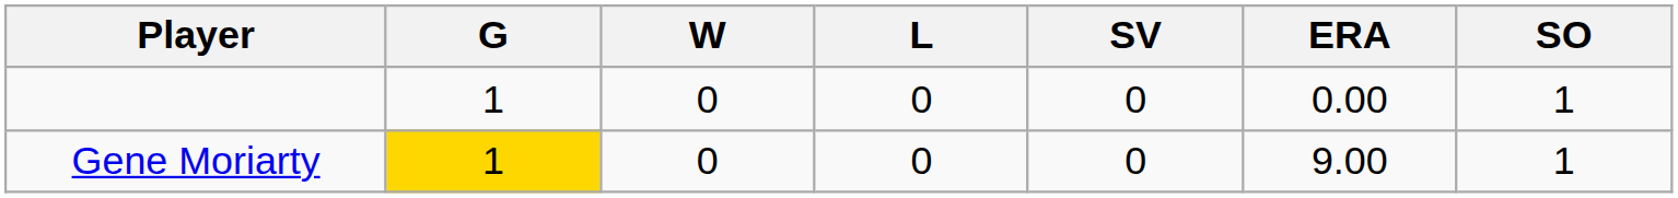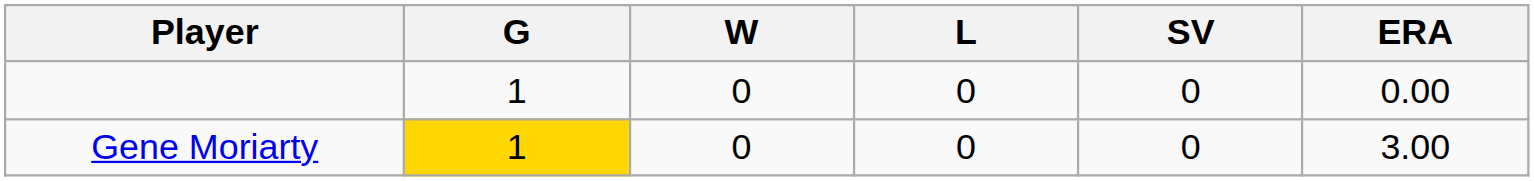 <table class="wikitable sortable">
 <tr>
 <th bgcolor="#DDDDFF" width="16%">Player</th>
 <th bgcolor="#DDDDFF" width="9%">G</th>
 <th bgcolor="#DDDDFF" width="9%">W</th>
 <th bgcolor="#DDDDFF" width="9%">L</th>
 <th bgcolor="#DDDDFF" width="9%">SV</th>
 <th bgcolor="#DDDDFF" width="9%">ERA</th>
-<th bgcolor="#DDDDFF" width="9%">SO</th>
 </tr>
 <tr align="center">
 <td></td>
 <td>1</td>
 <td>0</td>
 <td>0</td>
 <td>0</td>
 <td>0.00</td>
-<td>1</td>
 </tr>
 <tr align="center">
 <td><a href='#'>Gene Moriarty</a></td>
 <td style="background: gold;">1</td>
 <td>0</td>
 <td>0</td>
 <td>0</td>
-<td>9.00</td>
-<td>1</td>
+<td>3.00</td>
 </tr>
 </table>
